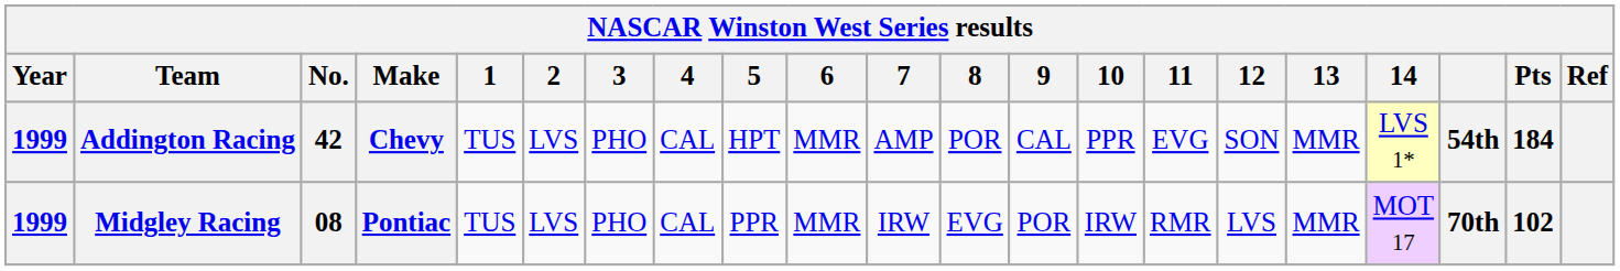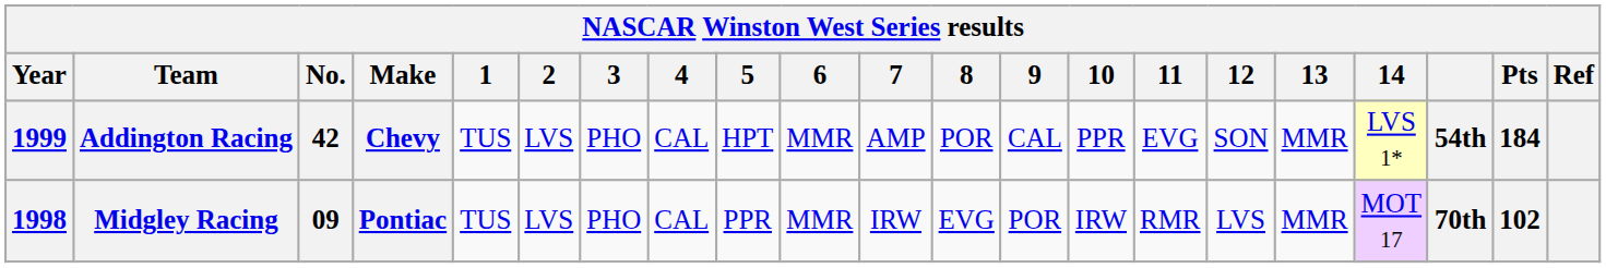 <table class="wikitable" style="text-align:center; font-size:75%">
 <tr>
 <th colspan=23><a href='#'>NASCAR</a> <a href='#'>Winston West Series</a> results</th>
 </tr>
 <tr>
 <th>Year</th>
 <th>Team</th>
 <th>No.</th>
 <th>Make</th>
 <th>1</th>
 <th>2</th>
 <th>3</th>
 <th>4</th>
 <th>5</th>
 <th>6</th>
 <th>7</th>
 <th>8</th>
 <th>9</th>
 <th>10</th>
 <th>11</th>
 <th>12</th>
 <th>13</th>
 <th>14</th>
 <th></th>
 <th>Pts</th>
 <th>Ref</th>
 </tr>
 <tr>
 <th><a href='#'>1999</a></th>
 <th><a href='#'>Addington Racing</a></th>
 <th>42</th>
 <th><a href='#'>Chevy</a></th>
 <td><a href='#'>TUS</a></td>
 <td><a href='#'>LVS</a></td>
 <td><a href='#'>PHO</a></td>
 <td><a href='#'>CAL</a></td>
 <td><a href='#'>HPT</a></td>
 <td><a href='#'>MMR</a></td>
 <td><a href='#'>AMP</a></td>
 <td><a href='#'>POR</a></td>
 <td><a href='#'>CAL</a></td>
 <td><a href='#'>PPR</a></td>
 <td><a href='#'>EVG</a></td>
 <td><a href='#'>SON</a></td>
 <td><a href='#'>MMR</a></td>
 <td style="background:#FFFFBF;"><a href='#'>LVS</a> <br><small>1*</small></td>
 <th>54th</th>
 <th>184</th>
 <th></th>
 </tr>
 <tr>
-<th><a href='#'>1999</a></th>
+<th><a href='#'>1998</a></th>
 <th><a href='#'>Midgley Racing</a></th>
-<th>08</th>
+<th>09</th>
 <th><a href='#'>Pontiac</a></th>
 <td><a href='#'>TUS</a></td>
 <td><a href='#'>LVS</a></td>
 <td><a href='#'>PHO</a></td>
 <td><a href='#'>CAL</a></td>
 <td><a href='#'>PPR</a></td>
 <td><a href='#'>MMR</a></td>
 <td><a href='#'>IRW</a></td>
 <td><a href='#'>EVG</a></td>
 <td><a href='#'>POR</a></td>
 <td><a href='#'>IRW</a></td>
 <td><a href='#'>RMR</a></td>
 <td><a href='#'>LVS</a></td>
 <td><a href='#'>MMR</a></td>
 <td style="background:#EFCFFF;"><a href='#'>MOT</a> <br><small>17</small></td>
 <th>70th</th>
 <th>102</th>
 <th></th>
 </tr>
 </table>
